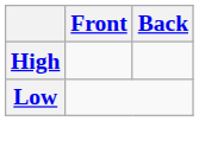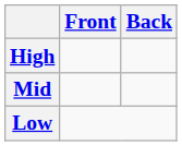 <table class="wikitable" style="text-align: center">
 <tr>
 <th></th>
 <th><a href='#'>Front</a></th>
 <th><a href='#'>Back</a></th>
 </tr>
 <tr>
 <th><a href='#'>High</a></th>
 <td></td>
 <td></td>
 </tr>
 <tr>
+<th><a href='#'>Mid</a></th>
+<td></td>
+<td></td>
+</tr>
+<tr>
 <th><a href='#'>Low</a></th>
 <td colspan="2"></td>
 </tr>
 </table>
